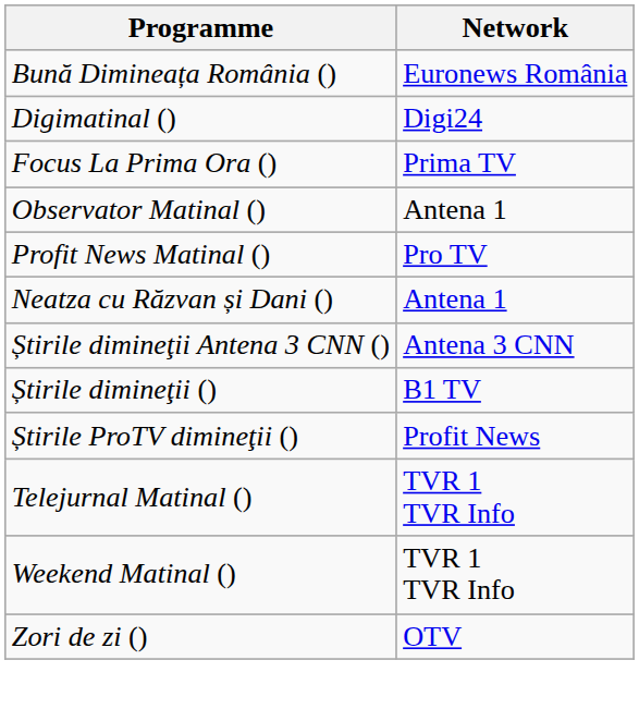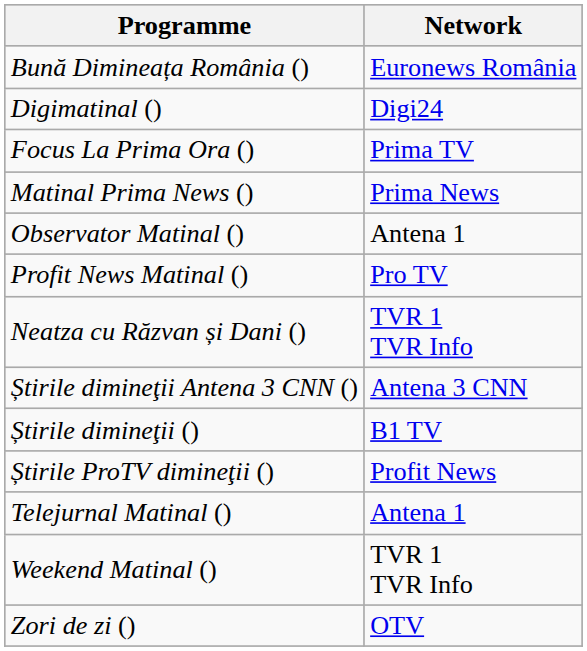 <table class="wikitable">
 <tr>
 <th>Programme</th>
 <th>Network</th>
 </tr>
 <tr>
 <td><em>Bună Dimineața România</em> ()</td>
 <td><a href='#'>Euronews România</a></td>
 </tr>
 <tr>
 <td><em>Digimatinal</em> ()</td>
 <td><a href='#'>Digi24</a></td>
 </tr>
 <tr>
 <td><em>Focus La Prima Ora</em> ()</td>
 <td><a href='#'>Prima TV</a></td>
 </tr>
 <tr>
+<td><em>Matinal Prima News</em> ()</td>
+<td><a href='#'>Prima News</a></td>
+</tr>
+<tr>
 <td><em>Observator Matinal</em> ()</td>
 <td>Antena 1</td>
 </tr>
 <tr>
 <td><em>Profit News Matinal</em> ()</td>
 <td><a href='#'>Pro TV</a></td>
 </tr>
 <tr>
 <td><em>Neatza cu Răzvan și Dani</em> ()</td>
-<td><a href='#'>Antena 1</a></td>
+<td><a href='#'>TVR 1</a><br><a href='#'>TVR Info</a></td>
 </tr>
 <tr>
 <td><em>Știrile dimineţii Antena 3 CNN</em> ()</td>
 <td><a href='#'>Antena 3 CNN</a></td>
 </tr>
 <tr>
 <td><em>Știrile dimineţii</em> ()</td>
 <td><a href='#'>B1 TV</a></td>
 </tr>
 <tr>
 <td><em>Știrile ProTV dimineţii</em> ()</td>
 <td><a href='#'>Profit News</a></td>
 </tr>
 <tr>
 <td><em>Telejurnal Matinal</em> ()</td>
-<td><a href='#'>TVR 1</a><br><a href='#'>TVR Info</a></td>
+<td><a href='#'>Antena 1</a></td>
 </tr>
 <tr>
 <td><em>Weekend Matinal</em> ()</td>
 <td>TVR 1<br>TVR Info</td>
 </tr>
 <tr>
 <td><em>Zori de zi</em> ()</td>
 <td><a href='#'>OTV</a></td>
 </tr>
 </table>
